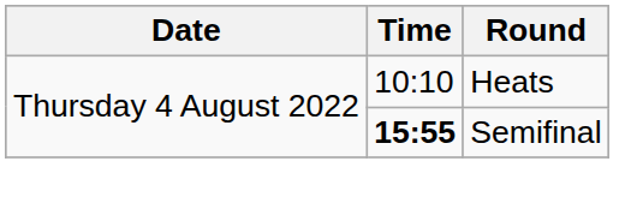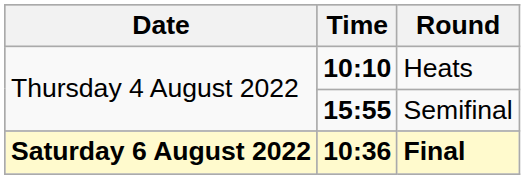 <table class="wikitable">
 <tr>
 <th>Date</th>
 <th>Time</th>
 <th>Round</th>
 </tr>
 <tr>
 <td rowspan=2>Thursday 4 August 2022</td>
-<td>10:10</td>
+<td><strong>10:10</strong></td>
 <td>Heats</td>
 </tr>
 <tr>
 <td><strong>15:55</strong></td>
 <td>Semifinal</td>
 </tr>
+<tr>
+<td style=background:lemonchiffon><strong>Saturday 6 August 2022</strong></td>
+<td style=background:lemonchiffon><strong>10:36</strong></td>
+<td style=background:lemonchiffon><strong>Final</strong></td>
+</tr>
 </table>
